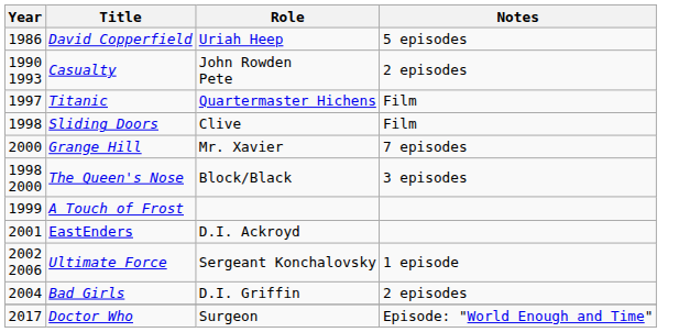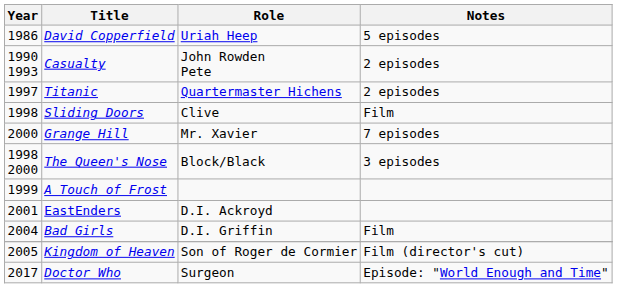 <table class="wikitable sortable">
 <tr>
 <th>Year</th>
 <th>Title</th>
 <th>Role</th>
 <th class="unsortable">Notes</th>
 </tr>
 <tr>
 <td>1986</td>
 <td><em><a href='#'>David Copperfield</a></em></td>
 <td><a href='#'>Uriah Heep</a></td>
 <td>5 episodes</td>
 </tr>
 <tr>
 <td>1990<br>1993</td>
 <td><em><a href='#'>Casualty</a></em></td>
 <td>John Rowden<br>Pete</td>
 <td>2 episodes</td>
 </tr>
 <tr>
 <td>1997</td>
 <td><em><a href='#'>Titanic</a></em></td>
 <td><a href='#'>Quartermaster Hichens</a></td>
-<td>Film</td>
+<td>2 episodes</td>
 </tr>
 <tr>
 <td>1998</td>
 <td><em><a href='#'>Sliding Doors</a></em></td>
 <td>Clive</td>
 <td>Film</td>
 </tr>
 <tr>
 <td>2000</td>
 <td><em><a href='#'>Grange Hill</a></em></td>
 <td>Mr. Xavier</td>
 <td>7 episodes</td>
 </tr>
 <tr>
 <td>1998<br>2000</td>
 <td><em><a href='#'>The Queen's Nose</a></em></td>
 <td>Block/Black</td>
 <td>3 episodes</td>
 </tr>
 <tr>
 <td>1999</td>
 <td><em><a href='#'>A Touch of Frost</a></em></td>
 <td></td>
 <td></td>
 </tr>
 <tr>
 <td>2001</td>
 <td><a href='#'>EastEnders</a></td>
 <td>D.I. Ackroyd</td>
 <td></td>
 </tr>
 <tr>
-<td>2002<br>2006</td>
-<td><em><a href='#'>Ultimate Force</a></em></td>
-<td>Sergeant Konchalovsky</td>
-<td>1 episode</td>
-</tr>
-<tr>
 <td>2004</td>
 <td><em><a href='#'>Bad Girls</a></em></td>
 <td>D.I. Griffin</td>
-<td>2 episodes</td>
+<td>Film</td>
 </tr>
 <tr>
+</tr>
+<tr>
+<td>2005</td>
+<td><em><a href='#'>Kingdom of Heaven</a></em></td>
+<td>Son of Roger de Cormier</td>
+<td>Film (director's cut)</td>
 </tr>
 <tr>
 <td>2017</td>
 <td><em><a href='#'>Doctor Who</a></em></td>
 <td>Surgeon</td>
 <td>Episode: "<a href='#'>World Enough and Time</a>"</td>
 </tr>
 </table>
